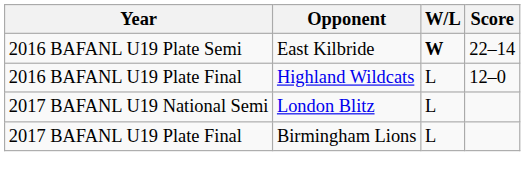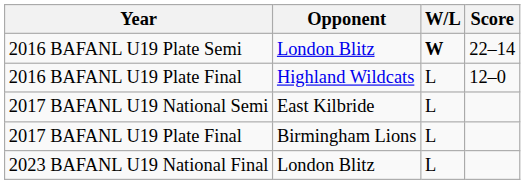 <table class="wikitable">
 <tr>
 <th>Year</th>
 <th>Opponent</th>
 <th>W/L</th>
 <th>Score</th>
 </tr>
 <tr>
 <td>2016 BAFANL U19 Plate Semi</td>
-<td>East Kilbride</td>
+<td><a href='#'>London Blitz</a></td>
 <td><strong>W</strong></td>
 <td>22–14</td>
 </tr>
 <tr>
 <td>2016 BAFANL U19 Plate Final</td>
 <td><a href='#'>Highland Wildcats</a></td>
 <td>L</td>
 <td>12–0</td>
 </tr>
 <tr>
 <td>2017 BAFANL U19 National Semi</td>
-<td><a href='#'>London Blitz</a></td>
+<td>East Kilbride</td>
 <td>L</td>
 <td></td>
 </tr>
 <tr>
 <td>2017 BAFANL U19 Plate Final</td>
 <td>Birmingham Lions</td>
 <td>L</td>
 </tr>
+<tr>
+<td>2023 BAFANL U19 National Final</td>
+<td>London Blitz</td>
+<td>L</td>
+<td></td>
+</tr>
 </table>
